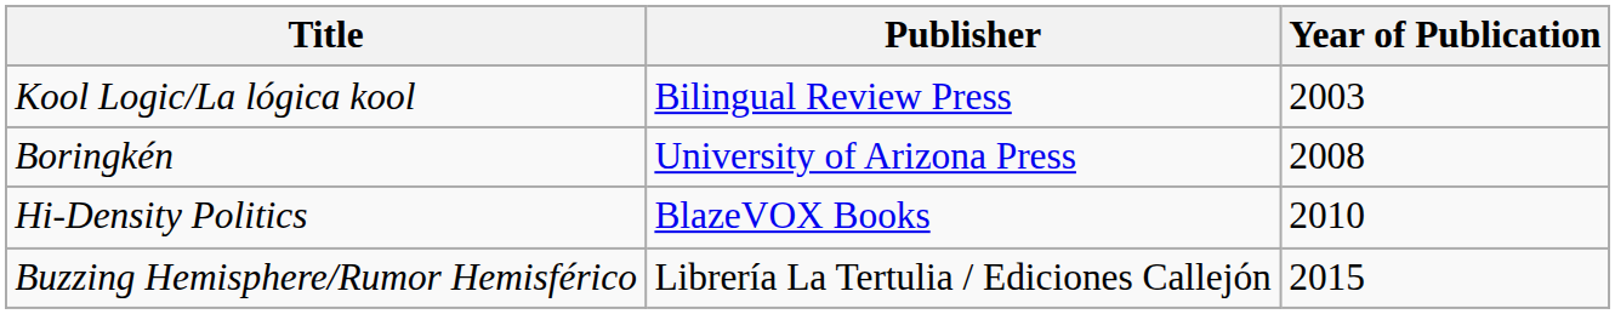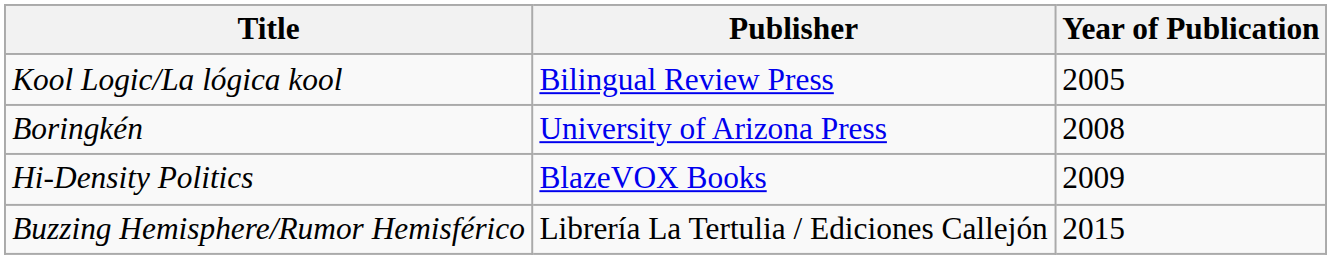 <table class="wikitable">
 <tr>
 <th>Title</th>
 <th>Publisher</th>
 <th>Year of Publication</th>
 </tr>
 <tr>
 <td><em>Kool Logic/La lógica kool</em></td>
 <td><a href='#'>Bilingual Review Press</a></td>
-<td>2003</td>
+<td>2005</td>
 </tr>
 <tr>
 <td><em>Boringkén</em></td>
 <td><a href='#'>University of Arizona Press</a></td>
 <td>2008</td>
 </tr>
 <tr>
 <td><em>Hi-Density Politics</em></td>
 <td><a href='#'>BlazeVOX Books</a></td>
-<td>2010</td>
+<td>2009</td>
 </tr>
 <tr>
 <td><em>Buzzing Hemisphere/Rumor Hemisférico</em></td>
 <td>Librería La Tertulia / Ediciones Callejón</td>
 <td>2015</td>
 </tr>
 </table>
